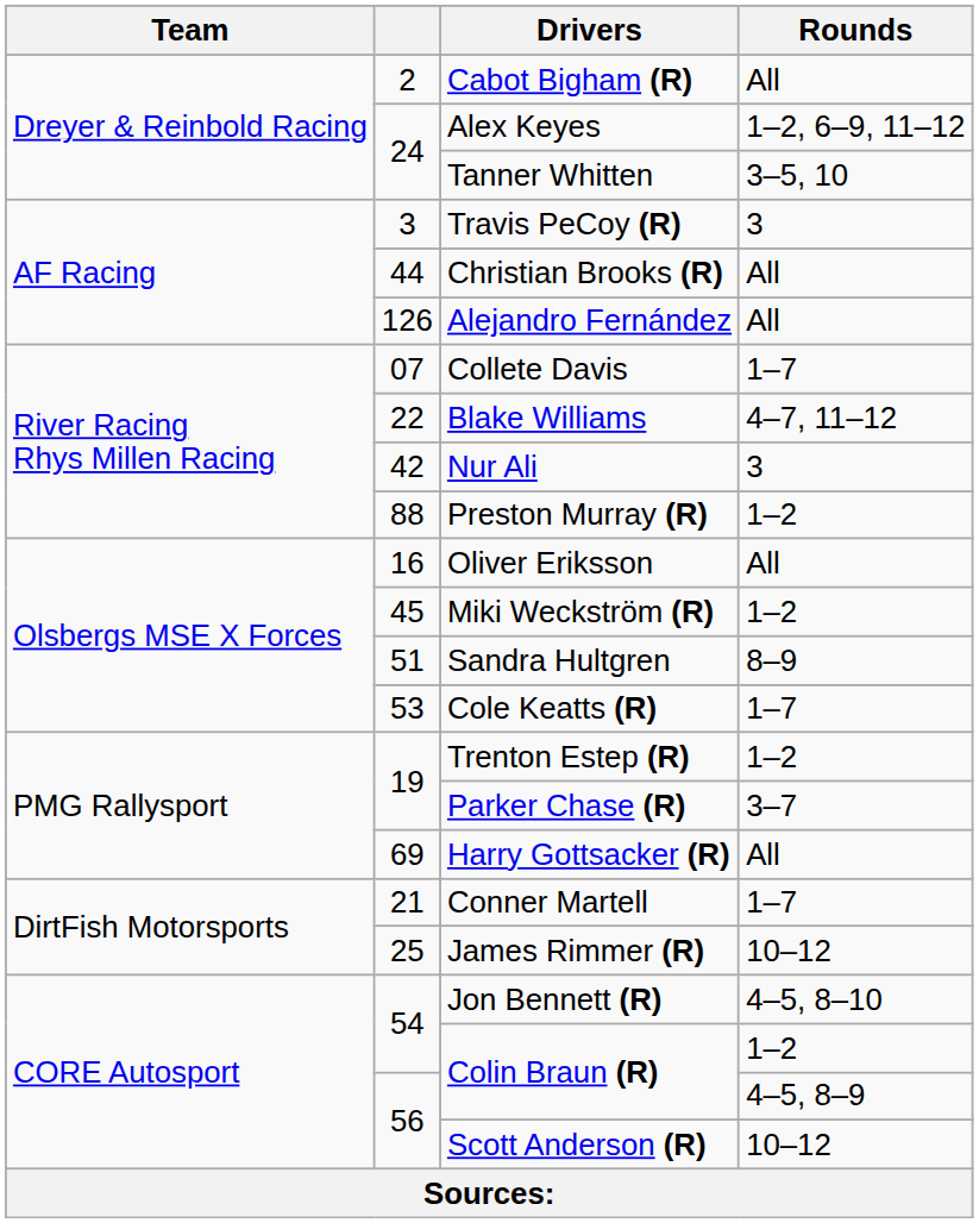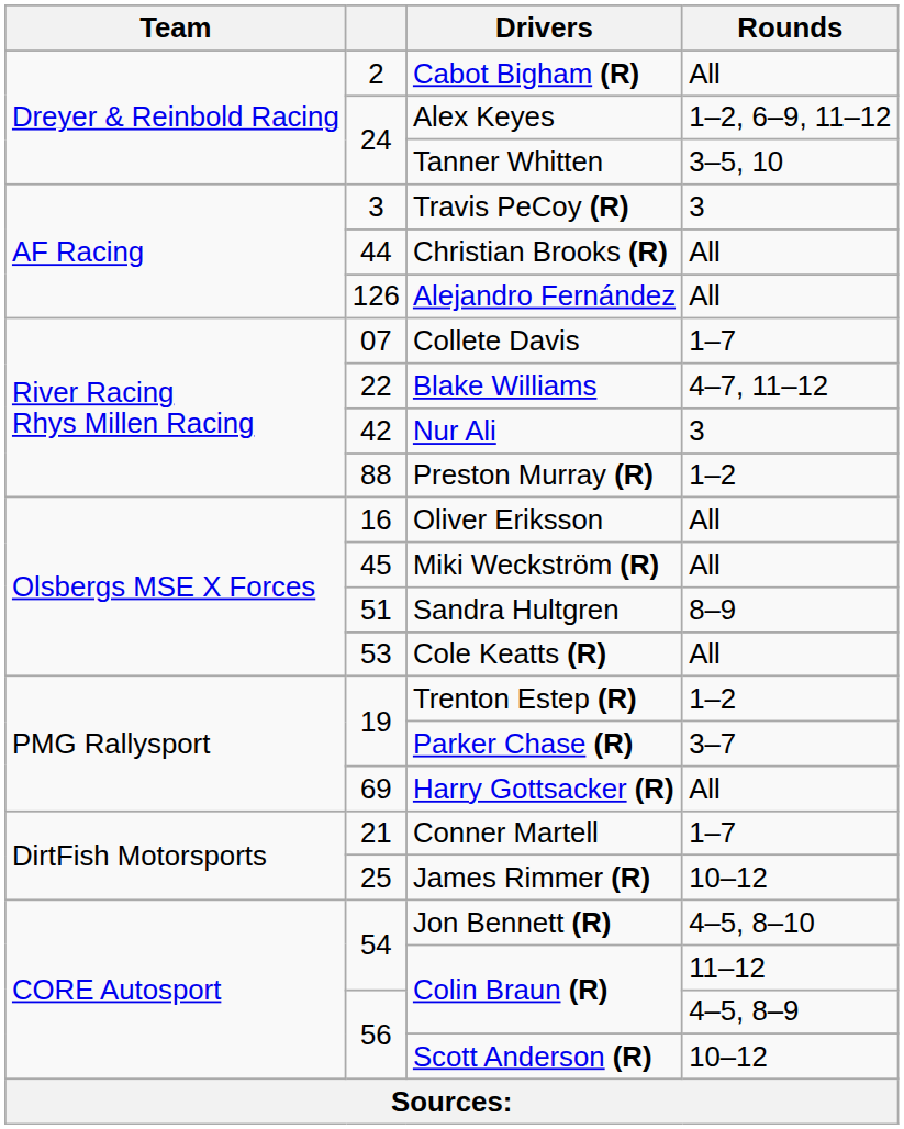 <table class="wikitable" style="font-size: 90%">
 <tr>
 <th>Team</th>
 <th></th>
 <th>Drivers</th>
 <th>Rounds</th>
 </tr>
 <tr>
 <td rowspan=3> <a href='#'>Dreyer & Reinbold Racing</a></td>
 <td align=center>2</td>
 <td> <a href='#'>Cabot Bigham</a> <strong>(R)</strong></td>
 <td>All</td>
 </tr>
 <tr>
 <td rowspan=2 align=center>24</td>
 <td> Alex Keyes</td>
 <td>1–2, 6–9, 11–12</td>
 </tr>
 <tr>
 <td> Tanner Whitten</td>
 <td>3–5, 10</td>
 </tr>
 <tr>
 <td rowspan=3> <a href='#'>AF Racing</a></td>
 <td align=center>3</td>
 <td> Travis PeCoy <strong>(R)</strong></td>
 <td>3</td>
 </tr>
 <tr>
 <td align=center>44</td>
 <td> Christian Brooks <strong>(R)</strong></td>
 <td>All</td>
 </tr>
 <tr>
 <td align=center>126</td>
 <td> <a href='#'>Alejandro Fernández</a></td>
 <td>All</td>
 </tr>
 <tr>
 <td rowspan=4> <a href='#'>River Racing</a><br> <a href='#'>Rhys Millen Racing</a></td>
 <td align=center>07</td>
 <td> Collete Davis</td>
 <td>1–7</td>
 </tr>
 <tr>
 <td align=center>22</td>
 <td> <a href='#'>Blake Williams</a></td>
 <td>4–7, 11–12</td>
 </tr>
 <tr>
 <td align=center>42</td>
 <td> <a href='#'>Nur Ali</a></td>
 <td>3</td>
 </tr>
 <tr>
 <td align=center>88</td>
 <td> Preston Murray <strong>(R)</strong></td>
 <td>1–2</td>
 </tr>
 <tr>
 <td rowspan=4> <a href='#'>Olsbergs MSE X Forces</a></td>
 <td align=center>16</td>
 <td> Oliver Eriksson</td>
 <td>All</td>
 </tr>
 <tr>
 <td align=center>45</td>
 <td> Miki Weckström <strong>(R)</strong></td>
-<td>1–2</td>
+<td>All</td>
 </tr>
 <tr>
 <td align=center>51</td>
 <td> Sandra Hultgren</td>
 <td>8–9</td>
 </tr>
 <tr>
 <td align=center>53</td>
 <td> Cole Keatts <strong>(R)</strong></td>
-<td>1–7</td>
+<td>All</td>
 </tr>
 <tr>
 <td rowspan=3> PMG Rallysport</td>
 <td rowspan=2 align=center>19</td>
 <td> Trenton Estep <strong>(R)</strong></td>
 <td>1–2</td>
 </tr>
 <tr>
 <td> <a href='#'>Parker Chase</a> <strong>(R)</strong></td>
 <td>3–7</td>
 </tr>
 <tr>
 <td align=center>69</td>
 <td> <a href='#'>Harry Gottsacker</a> <strong>(R)</strong></td>
 <td>All</td>
 </tr>
 <tr>
 <td rowspan=2> DirtFish Motorsports</td>
 <td align=center>21</td>
 <td> Conner Martell</td>
 <td>1–7</td>
 </tr>
 <tr>
 <td align=center>25</td>
 <td> James Rimmer <strong>(R)</strong></td>
 <td>10–12</td>
 </tr>
 <tr>
 <td rowspan=4> <a href='#'>CORE Autosport</a></td>
 <td rowspan=2 align=center>54</td>
 <td> Jon Bennett <strong>(R)</strong></td>
 <td>4–5, 8–10</td>
 </tr>
 <tr>
 <td rowspan=2> <a href='#'>Colin Braun</a> <strong>(R)</strong></td>
-<td>1–2</td>
+<td>11–12</td>
 </tr>
 <tr>
 <td rowspan=2 align=center>56</td>
 <td>4–5, 8–9</td>
 </tr>
 <tr>
 <td> <a href='#'>Scott Anderson</a> <strong>(R)</strong></td>
 <td>10–12</td>
 </tr>
 <tr>
 <th colspan=4>Sources:</th>
 </tr>
 </table>
